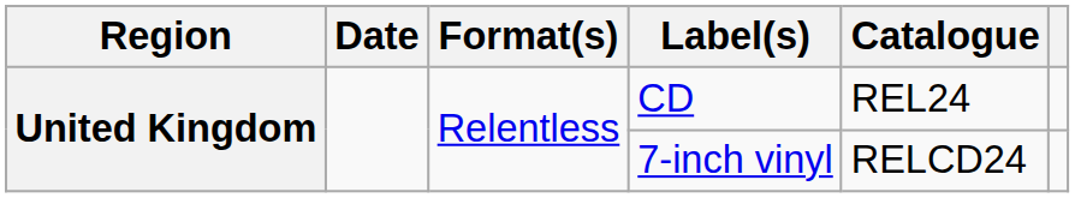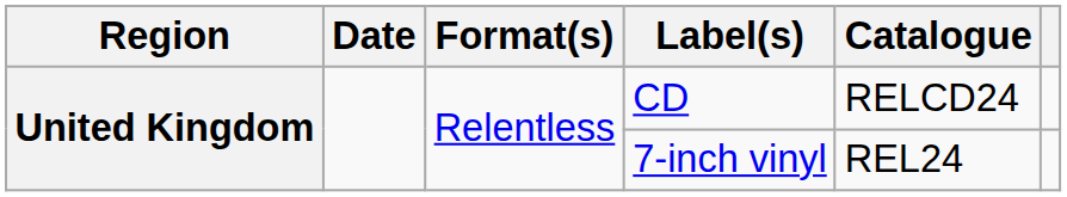 <table class="wikitable plainrowheaders">
 <tr>
 <th scope="col">Region</th>
 <th scope="col">Date</th>
 <th scope="col">Format(s)</th>
 <th scope="col">Label(s)</th>
 <th scope="col">Catalogue</th>
 <th scope="col"></th>
 </tr>
 <tr>
 <th scope="row" rowspan="2">United Kingdom</th>
 <td rowspan="2"></td>
 <td rowspan="2"><a href='#'>Relentless</a></td>
 <td><a href='#'>CD</a></td>
-<td>REL24</td>
+<td>RELCD24</td>
 <td align="center"></td>
 </tr>
 <tr>
 <td><a href='#'>7-inch vinyl</a></td>
-<td>RELCD24</td>
+<td>REL24</td>
 <td align="center"></td>
 </tr>
 </table>
